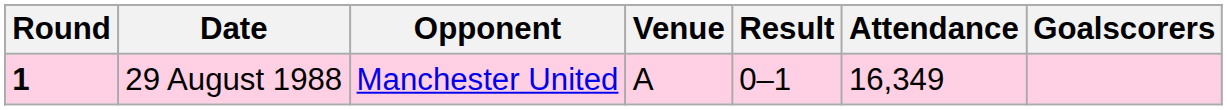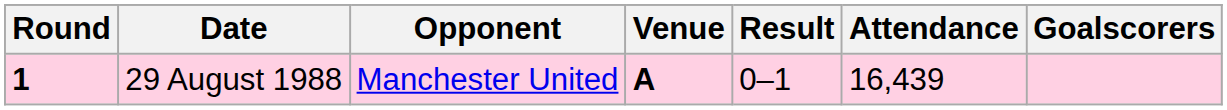 <table class="wikitable">
 <tr>
 <th>Round</th>
 <th>Date</th>
 <th>Opponent</th>
 <th>Venue</th>
 <th>Result</th>
 <th>Attendance</th>
 <th>Goalscorers</th>
 </tr>
 <tr style="background-color: #ffd0e3;">
 <td><strong>1</strong></td>
 <td>29 August 1988</td>
 <td><a href='#'>Manchester United</a></td>
-<td>A</td>
+<td><strong>A</strong></td>
 <td>0–1</td>
-<td>16,349</td>
+<td>16,439</td>
 <td></td>
 </tr>
 </table>
